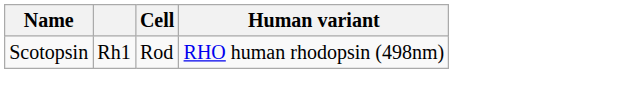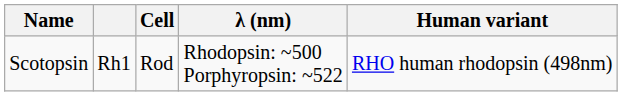 <table class="wikitable">
 <tr>
 <th>Name</th>
 <th></th>
 <th>Cell</th>
+<th>λ (nm)</th>
 <th>Human variant</th>
 </tr>
 <tr>
 <td>Scotopsin</td>
 <td>Rh1</td>
 <td>Rod</td>
+<td>Rhodopsin: ~500<br>Porphyropsin: ~522</td>
 <td><a href='#'>RHO</a> human rhodopsin (498nm)</td>
 </tr>
 </table>
